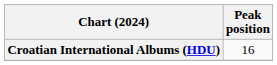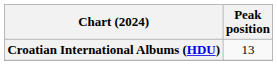 <table class="wikitable plainrowheaders" style="text-align:center">
 <tr>
 <th scope="col">Chart (2024)</th>
 <th scope="col">Peak<br>position</th>
 </tr>
 <tr>
 <th scope="row">Croatian International Albums (<a href='#'>HDU</a>)</th>
-<td>16</td>
+<td>13</td>
 </tr>
 <tr>
 </tr>
 <tr>
 </tr>
 </table>
